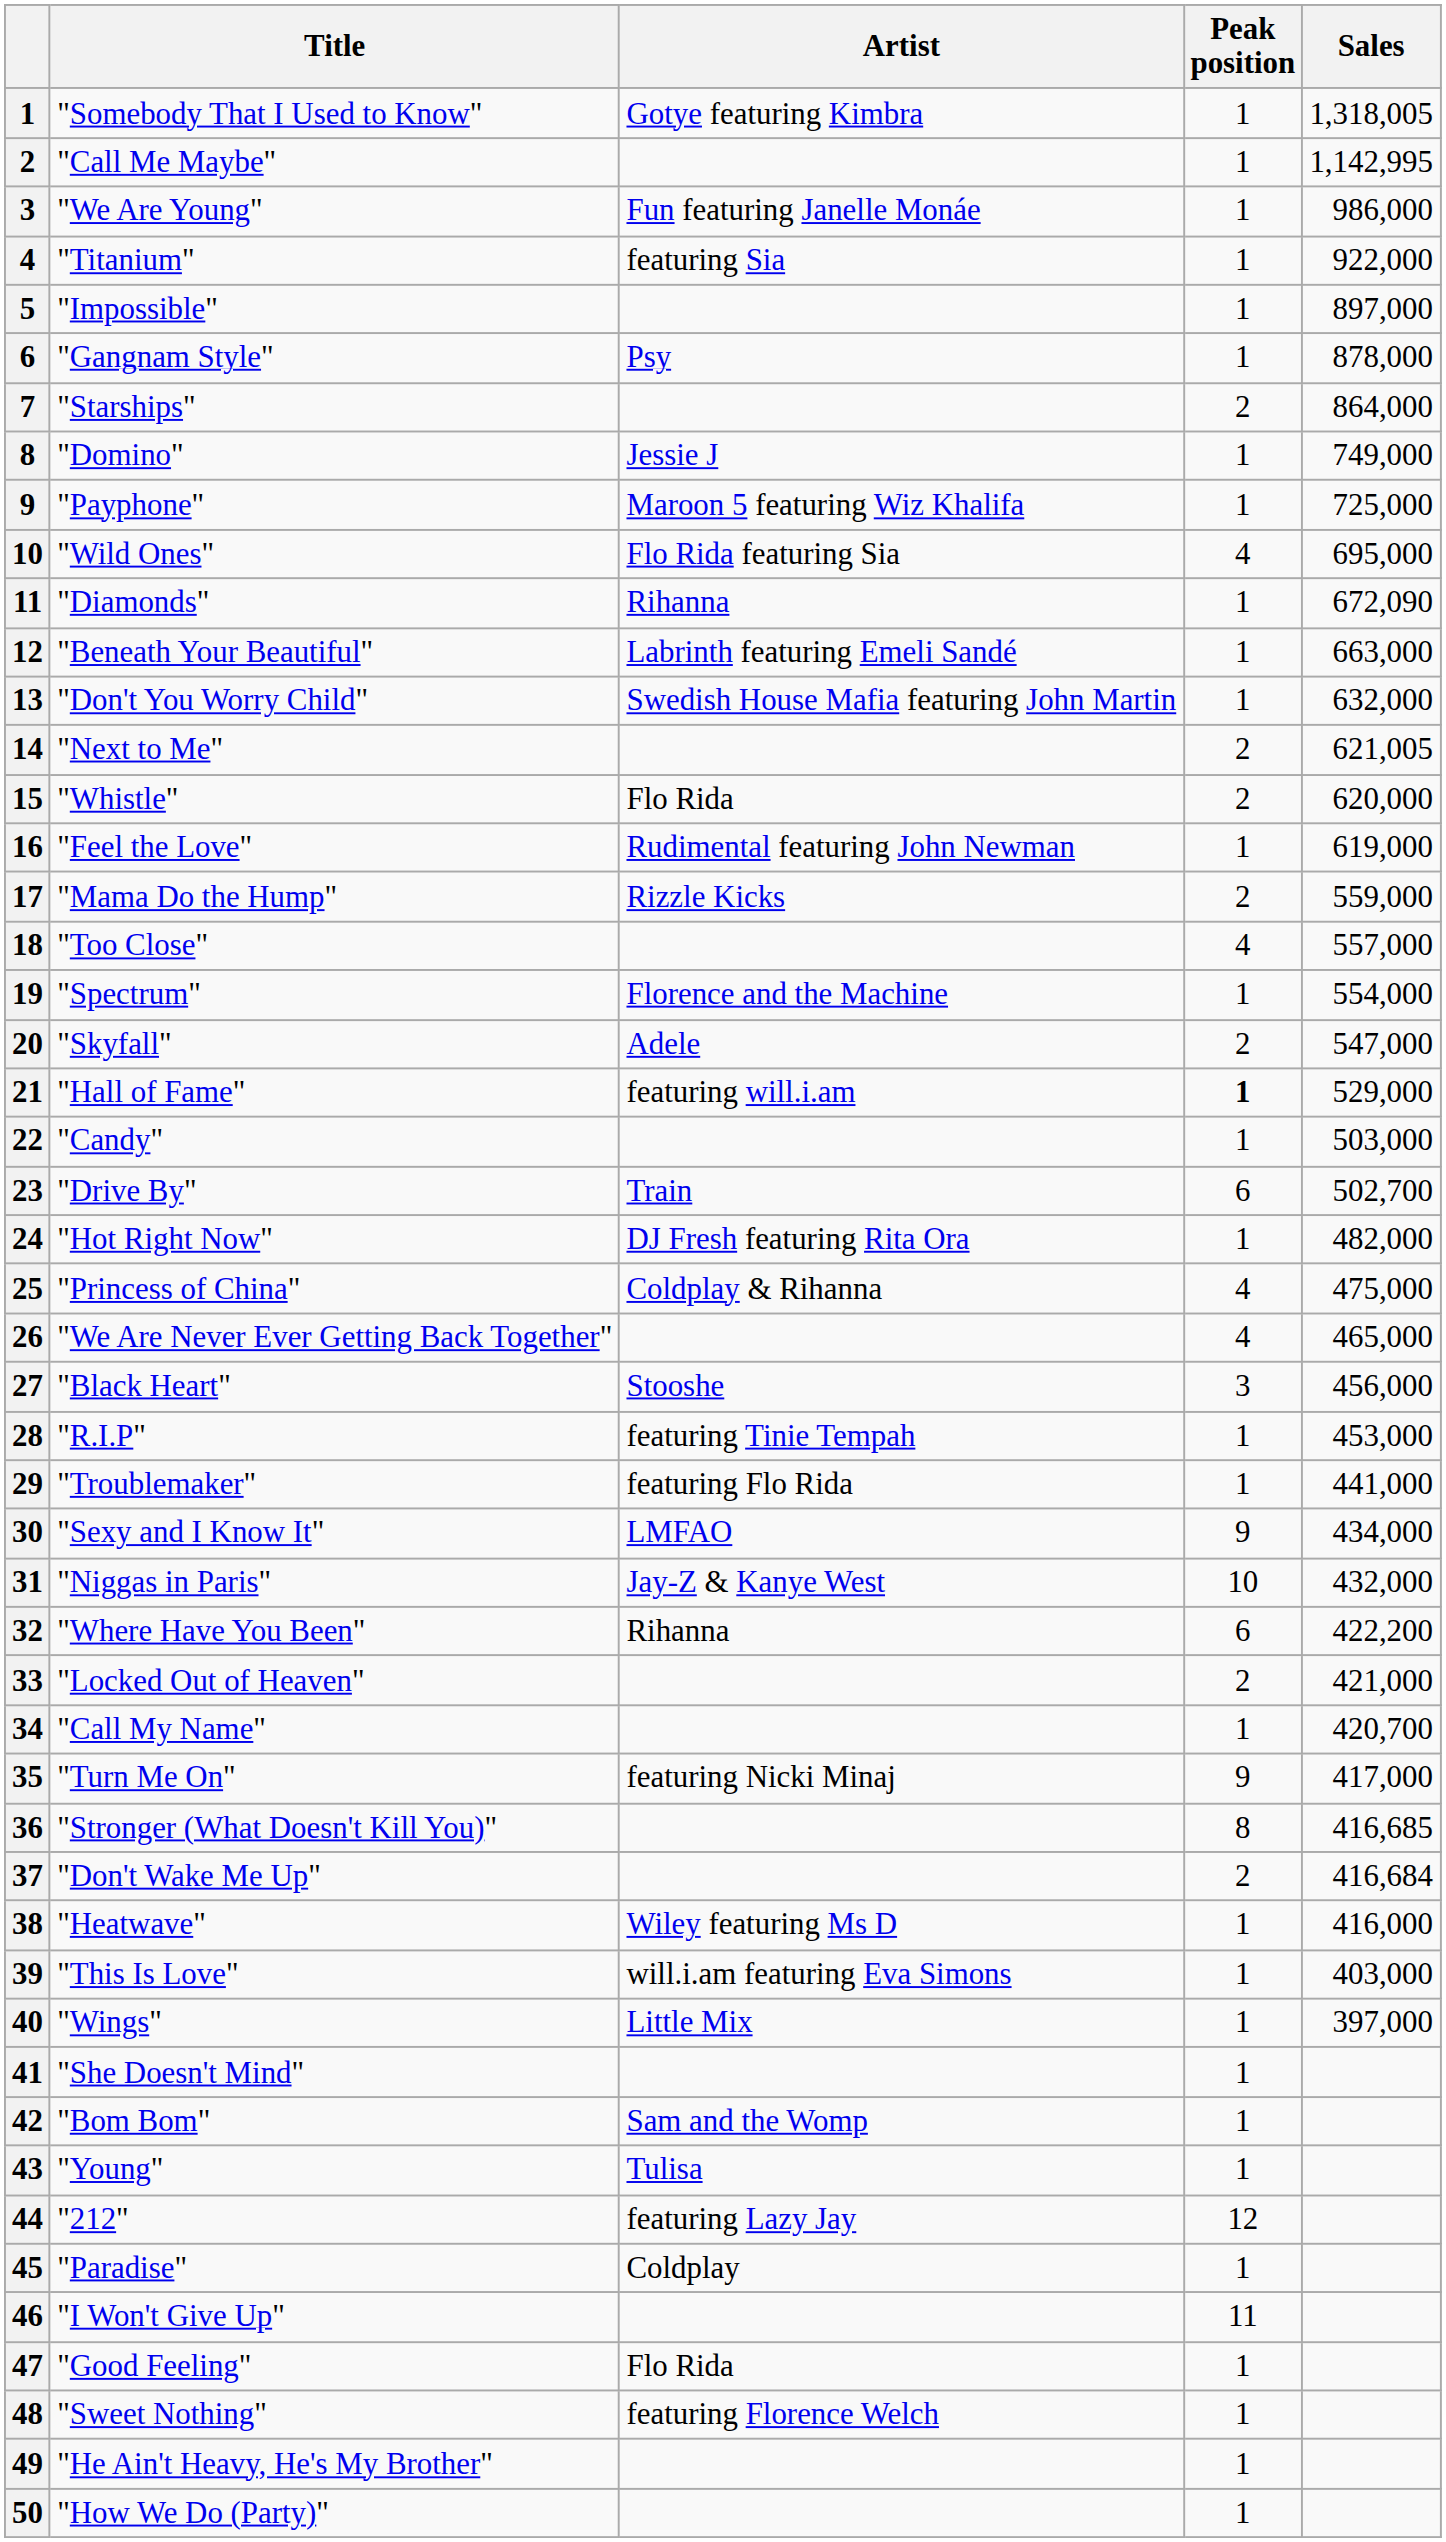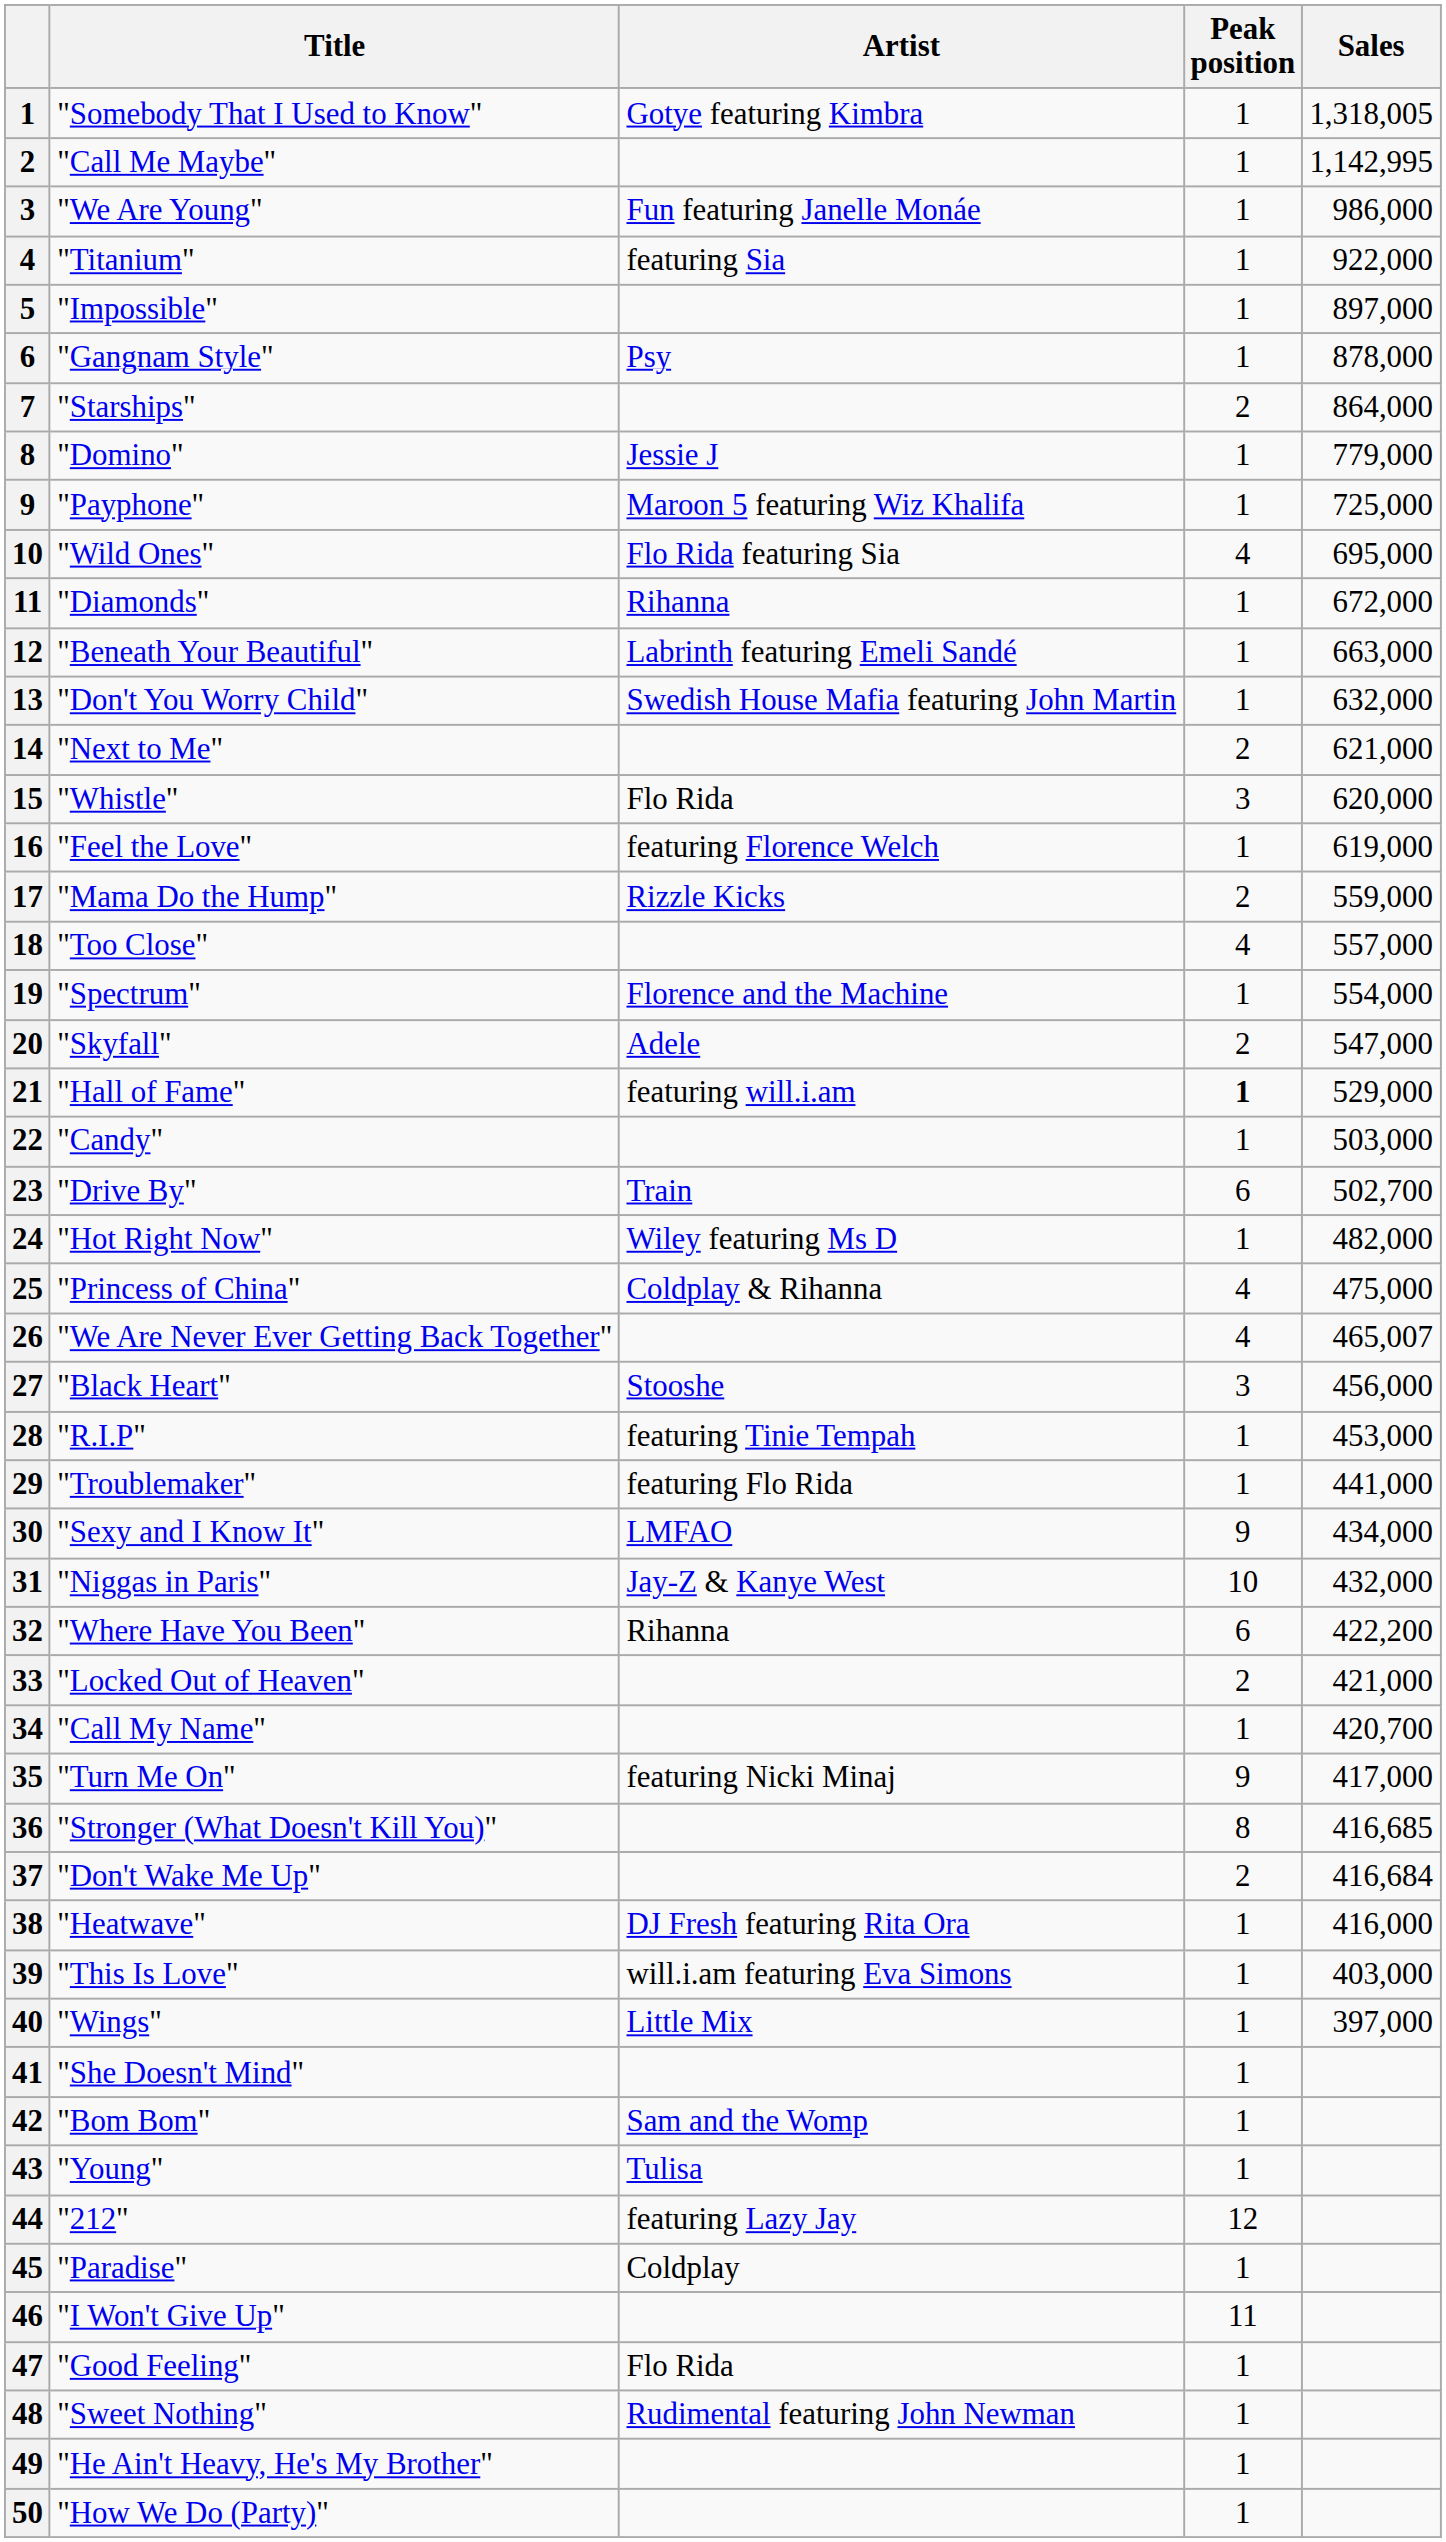 <table class="wikitable sortable plainrowheaders">
 <tr>
 <th scope=col></th>
 <th scope=col>Title</th>
 <th scope=col>Artist</th>
 <th scope=col>Peak<br>position</th>
 <th scope=col>Sales</th>
 </tr>
 <tr>
 <th scope=row style="text-align:center;">1</th>
 <td>"<a href='#'>Somebody That I Used to Know</a>"</td>
 <td><a href='#'>Gotye</a> featuring <a href='#'>Kimbra</a></td>
 <td align="center">1</td>
 <td align="right">1,318,005</td>
 </tr>
 <tr>
 <th scope=row style="text-align:center;">2</th>
 <td>"<a href='#'>Call Me Maybe</a>"</td>
 <td></td>
 <td align="center">1</td>
 <td align="right">1,142,995</td>
 </tr>
 <tr>
 <th scope=row style="text-align:center;">3</th>
 <td>"<a href='#'>We Are Young</a>"</td>
 <td><a href='#'>Fun</a> featuring <a href='#'>Janelle Monáe</a></td>
 <td align="center">1</td>
 <td align="right">986,000</td>
 </tr>
 <tr>
 <th scope=row style="text-align:center;">4</th>
 <td>"<a href='#'>Titanium</a>"</td>
 <td> featuring <a href='#'>Sia</a></td>
 <td align="center">1</td>
 <td align="right">922,000</td>
 </tr>
 <tr>
 <th scope=row style="text-align:center;">5</th>
 <td>"<a href='#'>Impossible</a>"</td>
 <td></td>
 <td align="center">1</td>
 <td align="right">897,000</td>
 </tr>
 <tr>
 <th scope=row style="text-align:center;">6</th>
 <td>"<a href='#'>Gangnam Style</a>"</td>
 <td><a href='#'>Psy</a></td>
 <td align="center">1</td>
 <td align="right">878,000</td>
 </tr>
 <tr>
 <th scope=row style="text-align:center;">7</th>
 <td>"<a href='#'>Starships</a>"</td>
 <td></td>
 <td align="center">2</td>
 <td align="right">864,000</td>
 </tr>
 <tr>
 <th scope=row style="text-align:center;">8</th>
 <td>"<a href='#'>Domino</a>"</td>
 <td><a href='#'>Jessie J</a></td>
 <td align="center">1</td>
-<td align="right">749,000</td>
+<td align="right">779,000</td>
 </tr>
 <tr>
 <th scope=row style="text-align:center;">9</th>
 <td>"<a href='#'>Payphone</a>"</td>
 <td><a href='#'>Maroon 5</a> featuring <a href='#'>Wiz Khalifa</a></td>
 <td align="center">1</td>
 <td align="right">725,000</td>
 </tr>
 <tr>
 <th scope=row style="text-align:center;">10</th>
 <td>"<a href='#'>Wild Ones</a>"</td>
 <td><a href='#'>Flo Rida</a> featuring Sia</td>
 <td align="center">4</td>
 <td align="right">695,000</td>
 </tr>
 <tr>
 <th scope=row style="text-align:center;">11</th>
 <td>"<a href='#'>Diamonds</a>"</td>
 <td><a href='#'>Rihanna</a></td>
 <td align="center">1</td>
-<td align="right">672,090</td>
+<td align="right">672,000</td>
 </tr>
 <tr>
 <th scope=row style="text-align:center;">12</th>
 <td>"<a href='#'>Beneath Your Beautiful</a>"</td>
 <td><a href='#'>Labrinth</a> featuring <a href='#'>Emeli Sandé</a></td>
 <td align="center">1</td>
 <td align="right">663,000</td>
 </tr>
 <tr>
 <th scope=row style="text-align:center;">13</th>
 <td>"<a href='#'>Don't You Worry Child</a>"</td>
 <td><a href='#'>Swedish House Mafia</a> featuring <a href='#'>John Martin</a></td>
 <td align="center">1</td>
 <td align="right">632,000</td>
 </tr>
 <tr>
 <th scope=row style="text-align:center;">14</th>
 <td>"<a href='#'>Next to Me</a>"</td>
 <td></td>
 <td align="center">2</td>
-<td align="right">621,005</td>
+<td align="right">621,000</td>
 </tr>
 <tr>
 <th scope=row style="text-align:center;">15</th>
 <td>"<a href='#'>Whistle</a>"</td>
 <td>Flo Rida</td>
-<td align="center">2</td>
+<td align="center">3</td>
 <td align="right">620,000</td>
 </tr>
 <tr>
 <th scope=row style="text-align:center;">16</th>
 <td>"<a href='#'>Feel the Love</a>"</td>
-<td><a href='#'>Rudimental</a> featuring <a href='#'>John Newman</a></td>
+<td> featuring <a href='#'>Florence Welch</a></td>
 <td align="center">1</td>
 <td align="right">619,000</td>
 </tr>
 <tr>
 <th scope=row style="text-align:center;">17</th>
 <td>"<a href='#'>Mama Do the Hump</a>"</td>
 <td><a href='#'>Rizzle Kicks</a></td>
 <td align="center">2</td>
 <td align="right">559,000</td>
 </tr>
 <tr>
 <th scope=row style="text-align:center;">18</th>
 <td>"<a href='#'>Too Close</a>"</td>
 <td></td>
 <td align="center">4</td>
 <td align="right">557,000</td>
 </tr>
 <tr>
 <th scope=row style="text-align:center;">19</th>
 <td>"<a href='#'>Spectrum</a>"</td>
 <td><a href='#'>Florence and the Machine</a></td>
 <td align="center">1</td>
 <td align="right">554,000</td>
 </tr>
 <tr>
 <th scope=row style="text-align:center;">20</th>
 <td>"<a href='#'>Skyfall</a>"</td>
 <td><a href='#'>Adele</a></td>
 <td align="center">2</td>
 <td align="right">547,000</td>
 </tr>
 <tr>
 <th scope=row style="text-align:center;">21</th>
 <td>"<a href='#'>Hall of Fame</a>"</td>
 <td> featuring <a href='#'>will.i.am</a></td>
 <td align="center"><strong>1</strong></td>
 <td align="right">529,000</td>
 </tr>
 <tr>
 <th scope=row style="text-align:center;">22</th>
 <td>"<a href='#'>Candy</a>"</td>
 <td></td>
 <td align="center">1</td>
 <td align="right">503,000</td>
 </tr>
 <tr>
 <th scope=row style="text-align:center;">23</th>
 <td>"<a href='#'>Drive By</a>"</td>
 <td><a href='#'>Train</a></td>
 <td align="center">6</td>
 <td align="right">502,700</td>
 </tr>
 <tr>
 <th scope=row style="text-align:center;">24</th>
 <td>"<a href='#'>Hot Right Now</a>"</td>
-<td><a href='#'>DJ Fresh</a> featuring <a href='#'>Rita Ora</a></td>
+<td><a href='#'>Wiley</a> featuring <a href='#'>Ms D</a></td>
 <td align="center">1</td>
 <td align="right">482,000</td>
 </tr>
 <tr>
 <th scope=row style="text-align:center;">25</th>
 <td>"<a href='#'>Princess of China</a>"</td>
 <td><a href='#'>Coldplay</a> & Rihanna</td>
 <td align="center">4</td>
 <td align="right">475,000</td>
 </tr>
 <tr>
 <th scope=row style="text-align:center;">26</th>
 <td>"<a href='#'>We Are Never Ever Getting Back Together</a>"</td>
 <td></td>
 <td align="center">4</td>
-<td align="right">465,000</td>
+<td align="right">465,007</td>
 </tr>
 <tr>
 <th scope=row style="text-align:center;">27</th>
 <td>"<a href='#'>Black Heart</a>"</td>
 <td><a href='#'>Stooshe</a></td>
 <td align="center">3</td>
 <td align="right">456,000</td>
 </tr>
 <tr>
 <th scope=row style="text-align:center;">28</th>
 <td>"<a href='#'>R.I.P</a>"</td>
 <td> featuring <a href='#'>Tinie Tempah</a></td>
 <td align="center">1</td>
 <td align="right">453,000</td>
 </tr>
 <tr>
 <th scope=row style="text-align:center;">29</th>
 <td>"<a href='#'>Troublemaker</a>"</td>
 <td> featuring Flo Rida</td>
 <td align="center">1</td>
 <td align="right">441,000</td>
 </tr>
 <tr>
 <th scope=row style="text-align:center;">30</th>
 <td>"<a href='#'>Sexy and I Know It</a>"</td>
 <td><a href='#'>LMFAO</a></td>
 <td align="center">9</td>
 <td align="right">434,000</td>
 </tr>
 <tr>
 <th scope=row style="text-align:center;">31</th>
 <td>"<a href='#'>Niggas in Paris</a>"</td>
 <td><a href='#'>Jay-Z</a> & <a href='#'>Kanye West</a></td>
 <td align="center">10</td>
 <td align="right">432,000</td>
 </tr>
 <tr>
 <th scope=row style="text-align:center;">32</th>
 <td>"<a href='#'>Where Have You Been</a>"</td>
 <td>Rihanna</td>
 <td align="center">6</td>
 <td align="right">422,200</td>
 </tr>
 <tr>
 <th scope=row style="text-align:center;">33</th>
 <td>"<a href='#'>Locked Out of Heaven</a>"</td>
 <td></td>
 <td align="center">2</td>
 <td align="right">421,000</td>
 </tr>
 <tr>
 <th scope=row style="text-align:center;">34</th>
 <td>"<a href='#'>Call My Name</a>"</td>
 <td></td>
 <td align="center">1</td>
 <td align="right">420,700</td>
 </tr>
 <tr>
 <th scope=row style="text-align:center;">35</th>
 <td>"<a href='#'>Turn Me On</a>"</td>
 <td> featuring Nicki Minaj</td>
 <td align="center">9</td>
 <td align="right">417,000</td>
 </tr>
 <tr>
 <th scope=row style="text-align:center;">36</th>
 <td>"<a href='#'>Stronger (What Doesn't Kill You)</a>"</td>
 <td></td>
 <td align="center">8</td>
 <td align="right">416,685</td>
 </tr>
 <tr>
 <th scope=row style="text-align:center;">37</th>
 <td>"<a href='#'>Don't Wake Me Up</a>"</td>
 <td></td>
 <td align="center">2</td>
 <td align="right">416,684</td>
 </tr>
 <tr>
 <th scope=row style="text-align:center;">38</th>
 <td>"<a href='#'>Heatwave</a>"</td>
-<td><a href='#'>Wiley</a> featuring <a href='#'>Ms D</a></td>
+<td><a href='#'>DJ Fresh</a> featuring <a href='#'>Rita Ora</a></td>
 <td align="center">1</td>
 <td align="right">416,000</td>
 </tr>
 <tr>
 <th scope=row style="text-align:center;">39</th>
 <td>"<a href='#'>This Is Love</a>"</td>
 <td>will.i.am featuring <a href='#'>Eva Simons</a></td>
 <td align="center">1</td>
 <td align="right">403,000</td>
 </tr>
 <tr>
 <th scope=row style="text-align:center;">40</th>
 <td>"<a href='#'>Wings</a>"</td>
 <td><a href='#'>Little Mix</a></td>
 <td align="center">1</td>
 <td align="right">397,000</td>
 </tr>
 <tr>
 <th scope=row style="text-align:center;">41</th>
 <td>"<a href='#'>She Doesn't Mind</a>"</td>
 <td></td>
 <td align="center">1</td>
 <td></td>
 </tr>
 <tr>
 <th scope=row style="text-align:center;">42</th>
 <td>"<a href='#'>Bom Bom</a>"</td>
 <td><a href='#'>Sam and the Womp</a></td>
 <td align="center">1</td>
 <td></td>
 </tr>
 <tr>
 <th scope=row style="text-align:center;">43</th>
 <td>"<a href='#'>Young</a>"</td>
 <td><a href='#'>Tulisa</a></td>
 <td align="center">1</td>
 <td></td>
 </tr>
 <tr>
 <th scope=row style="text-align:center;">44</th>
 <td>"<a href='#'>212</a>"</td>
 <td> featuring <a href='#'>Lazy Jay</a></td>
 <td align="center">12</td>
 <td></td>
 </tr>
 <tr>
 <th scope=row style="text-align:center;">45</th>
 <td>"<a href='#'>Paradise</a>"</td>
 <td>Coldplay</td>
 <td align="center">1</td>
 <td></td>
 </tr>
 <tr>
 <th scope=row style="text-align:center;">46</th>
 <td>"<a href='#'>I Won't Give Up</a>"</td>
 <td></td>
 <td align="center">11</td>
 <td></td>
 </tr>
 <tr>
 <th scope=row style="text-align:center;">47</th>
 <td>"<a href='#'>Good Feeling</a>"</td>
 <td>Flo Rida</td>
 <td align="center">1</td>
 <td></td>
 </tr>
 <tr>
 <th scope=row style="text-align:center;">48</th>
 <td>"<a href='#'>Sweet Nothing</a>"</td>
-<td> featuring <a href='#'>Florence Welch</a></td>
+<td><a href='#'>Rudimental</a> featuring <a href='#'>John Newman</a></td>
 <td align="center">1</td>
 <td></td>
 </tr>
 <tr>
 <th scope=row style="text-align:center;">49</th>
 <td>"<a href='#'>He Ain't Heavy, He's My Brother</a>"</td>
 <td></td>
 <td align="center">1</td>
 <td></td>
 </tr>
 <tr>
 <th scope=row style="text-align:center;">50</th>
 <td>"<a href='#'>How We Do (Party)</a>"</td>
 <td></td>
 <td align="center">1</td>
 <td></td>
 </tr>
 </table>
